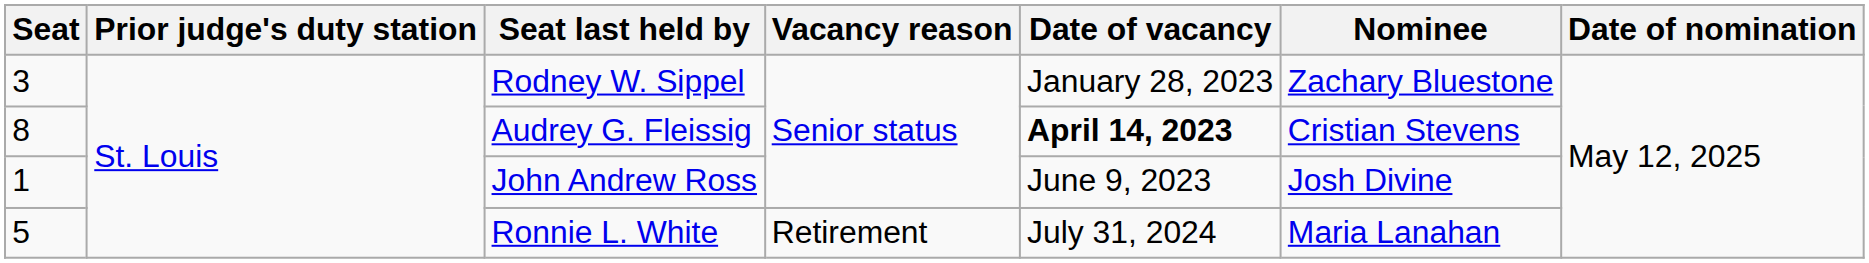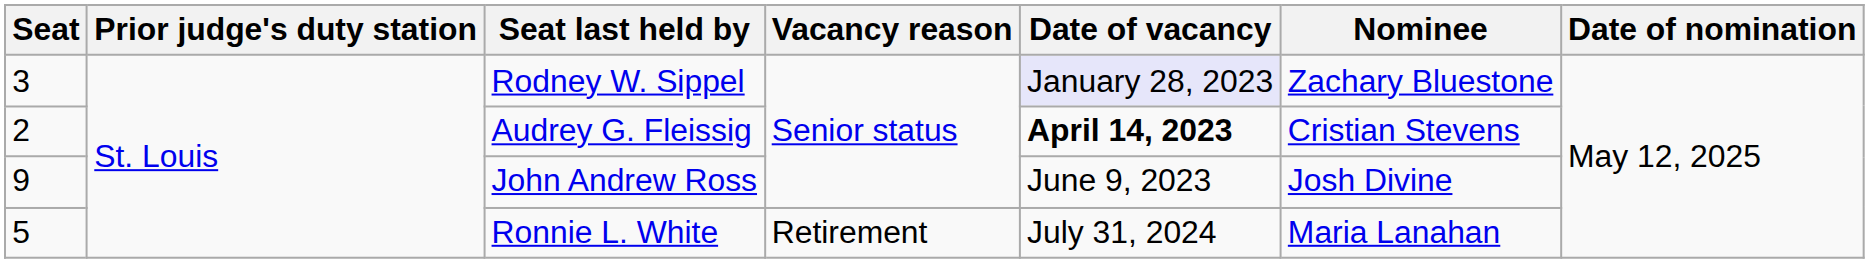 <table class=wikitable>
 <tr>
 <th>Seat</th>
 <th>Prior judge's duty station</th>
 <th>Seat last held by</th>
 <th>Vacancy reason</th>
 <th>Date of vacancy</th>
 <th>Nominee</th>
 <th>Date of nomination</th>
 </tr>
 <tr>
 <td>3</td>
 <td rowspan=4><a href='#'>St. Louis</a></td>
 <td><a href='#'>Rodney W. Sippel</a></td>
 <td rowspan=3><a href='#'>Senior status</a></td>
-<td>January 28, 2023</td>
+<td style="background: lavender;">January 28, 2023</td>
 <td><a href='#'>Zachary Bluestone</a></td>
 <td rowspan=4>May 12, 2025</td>
 </tr>
 <tr>
-<td>8</td>
+<td>2</td>
 <td><a href='#'>Audrey G. Fleissig</a></td>
 <td><strong>April 14, 2023</strong></td>
 <td><a href='#'>Cristian Stevens</a></td>
 </tr>
 <tr>
-<td>1</td>
+<td>9</td>
 <td><a href='#'>John Andrew Ross</a></td>
 <td>June 9, 2023</td>
 <td><a href='#'>Josh Divine</a></td>
 </tr>
 <tr>
 <td>5</td>
 <td><a href='#'>Ronnie L. White</a></td>
 <td>Retirement</td>
 <td>July 31, 2024</td>
 <td><a href='#'>Maria Lanahan</a></td>
 </tr>
 </table>
